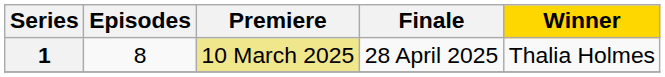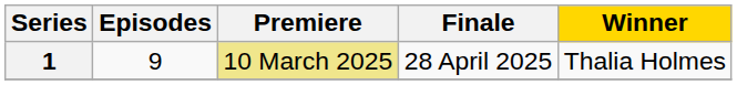 <table class="wikitable"  style="text-align:center; line-height:16px;">
 <tr>
 <th scope="col">Series</th>
 <th scope="col">Episodes</th>
 <th scope="col">Premiere</th>
 <th scope="col">Finale</th>
 <th style="background:gold;">Winner</th>
 </tr>
 <tr>
 <th>1</th>
-<td>8</td>
+<td>9</td>
 <td style="background: khaki;">10 March 2025</td>
 <td>28 April 2025</td>
 <td>Thalia Holmes</td>
 </tr>
 <tr>
 </tr>
 </table>
